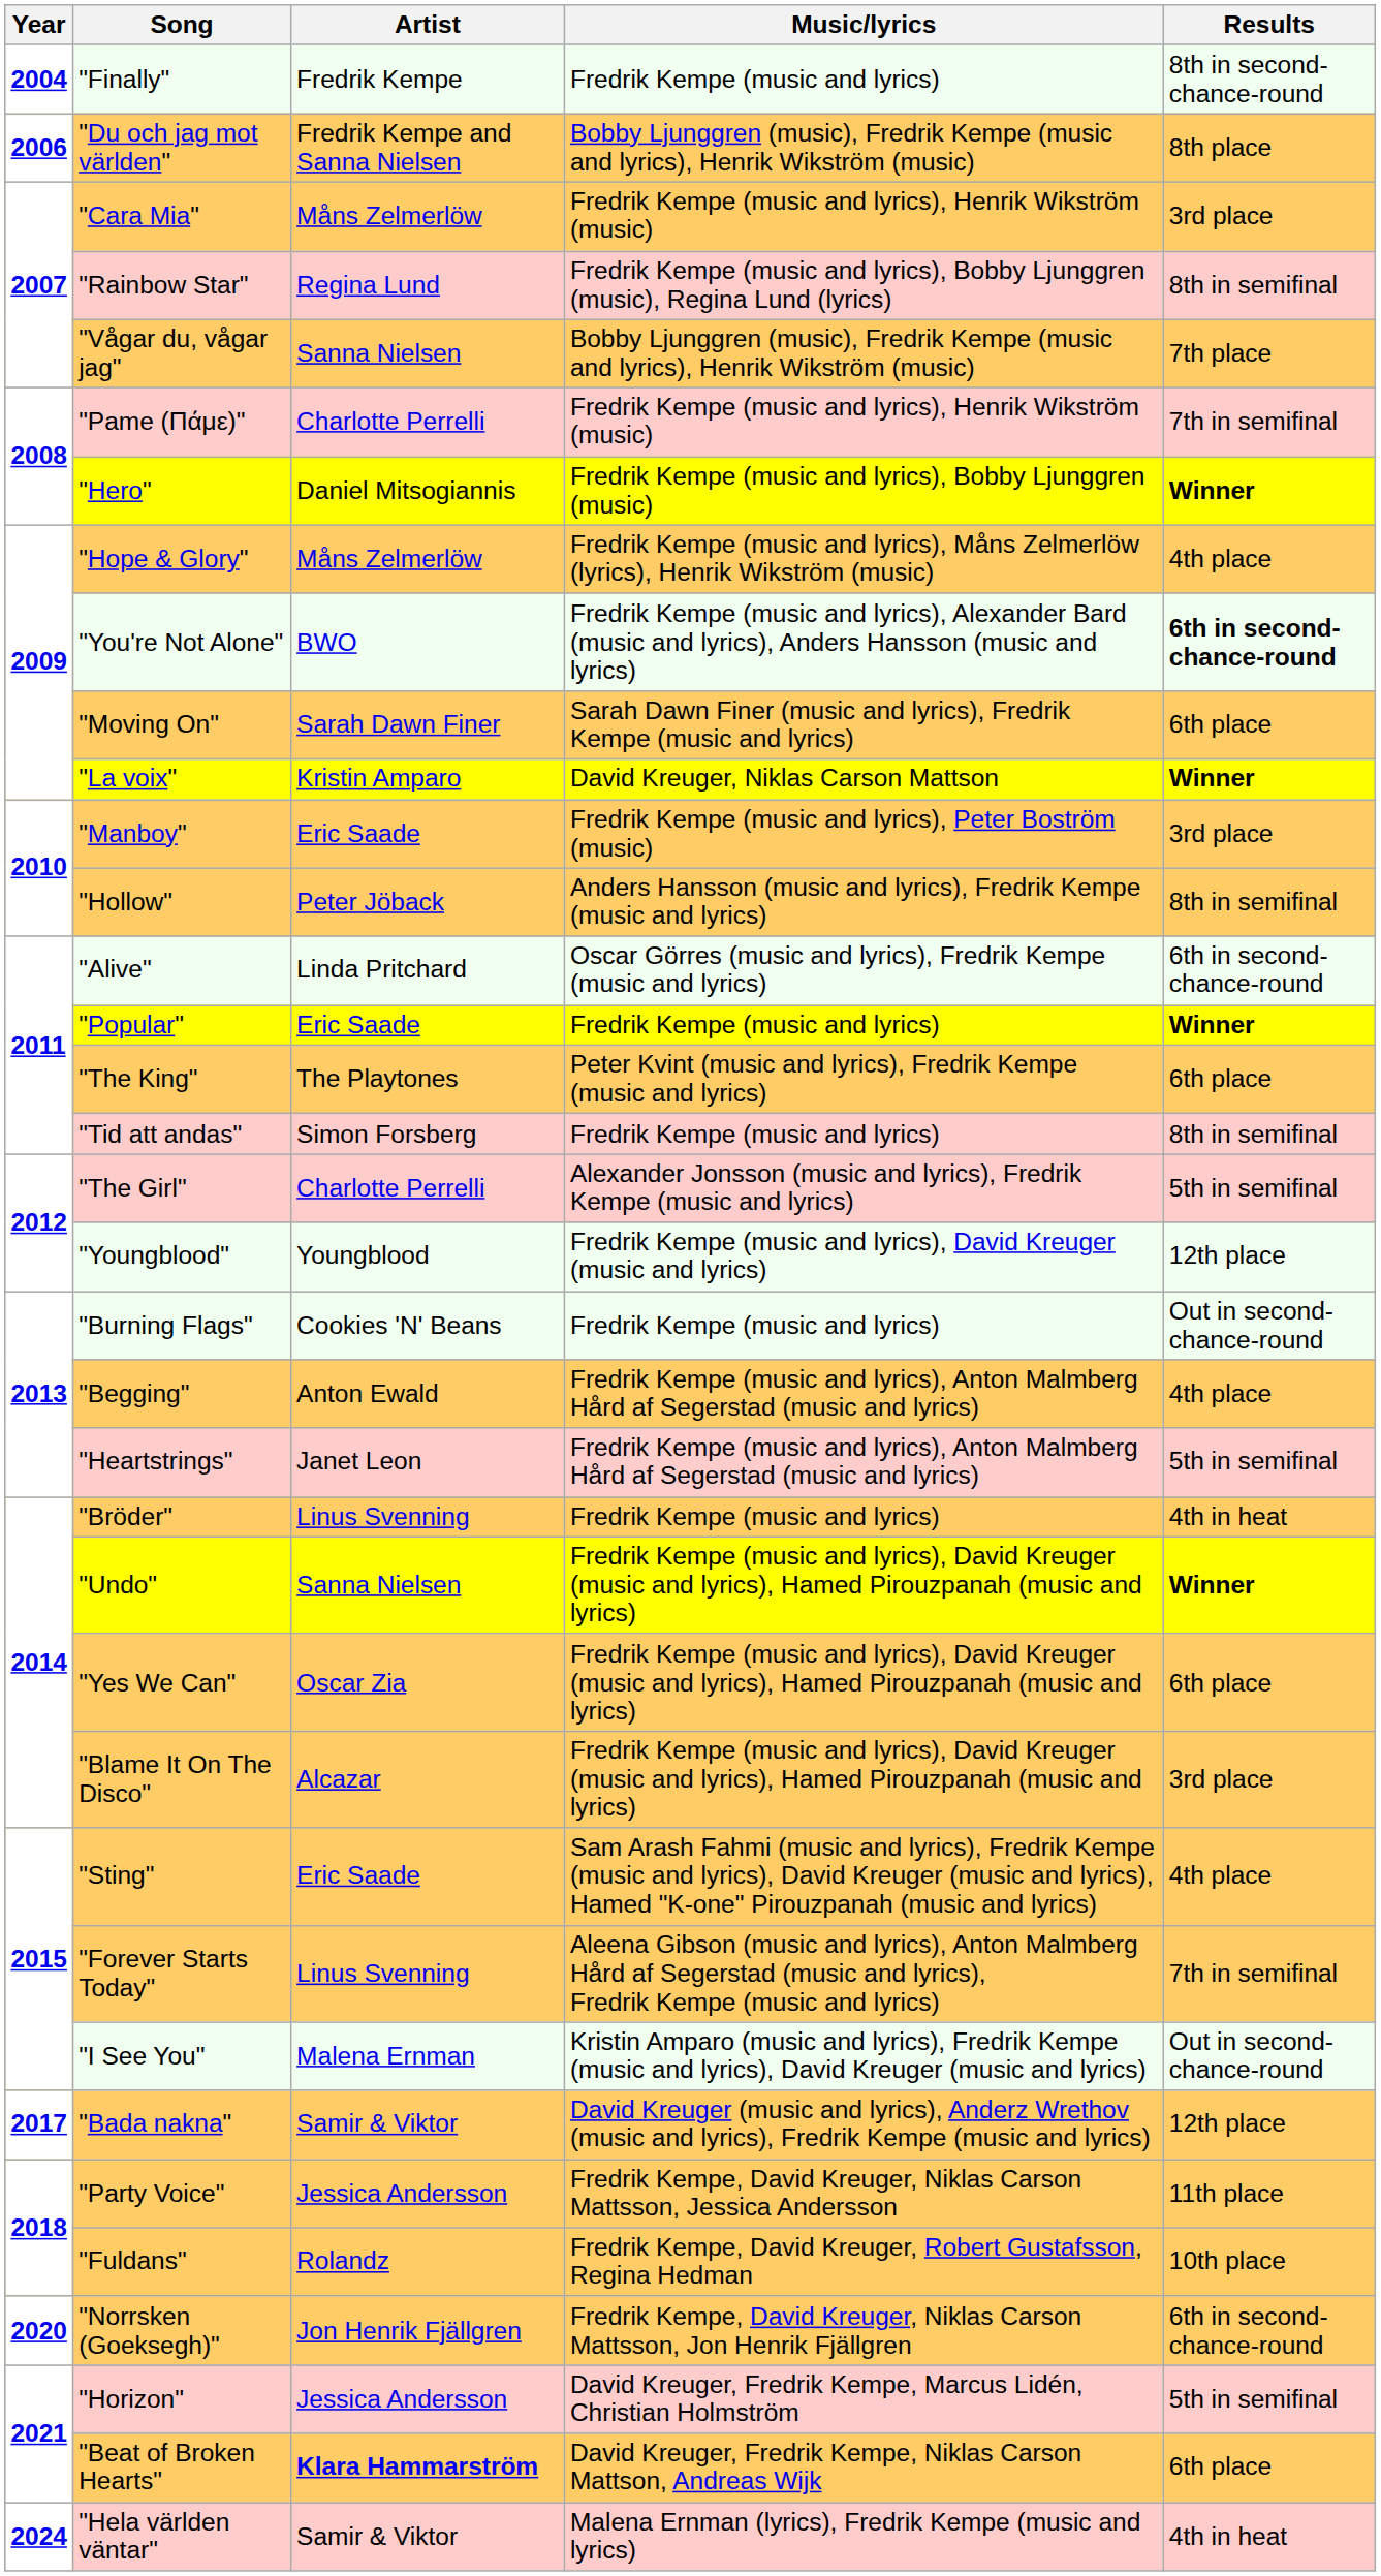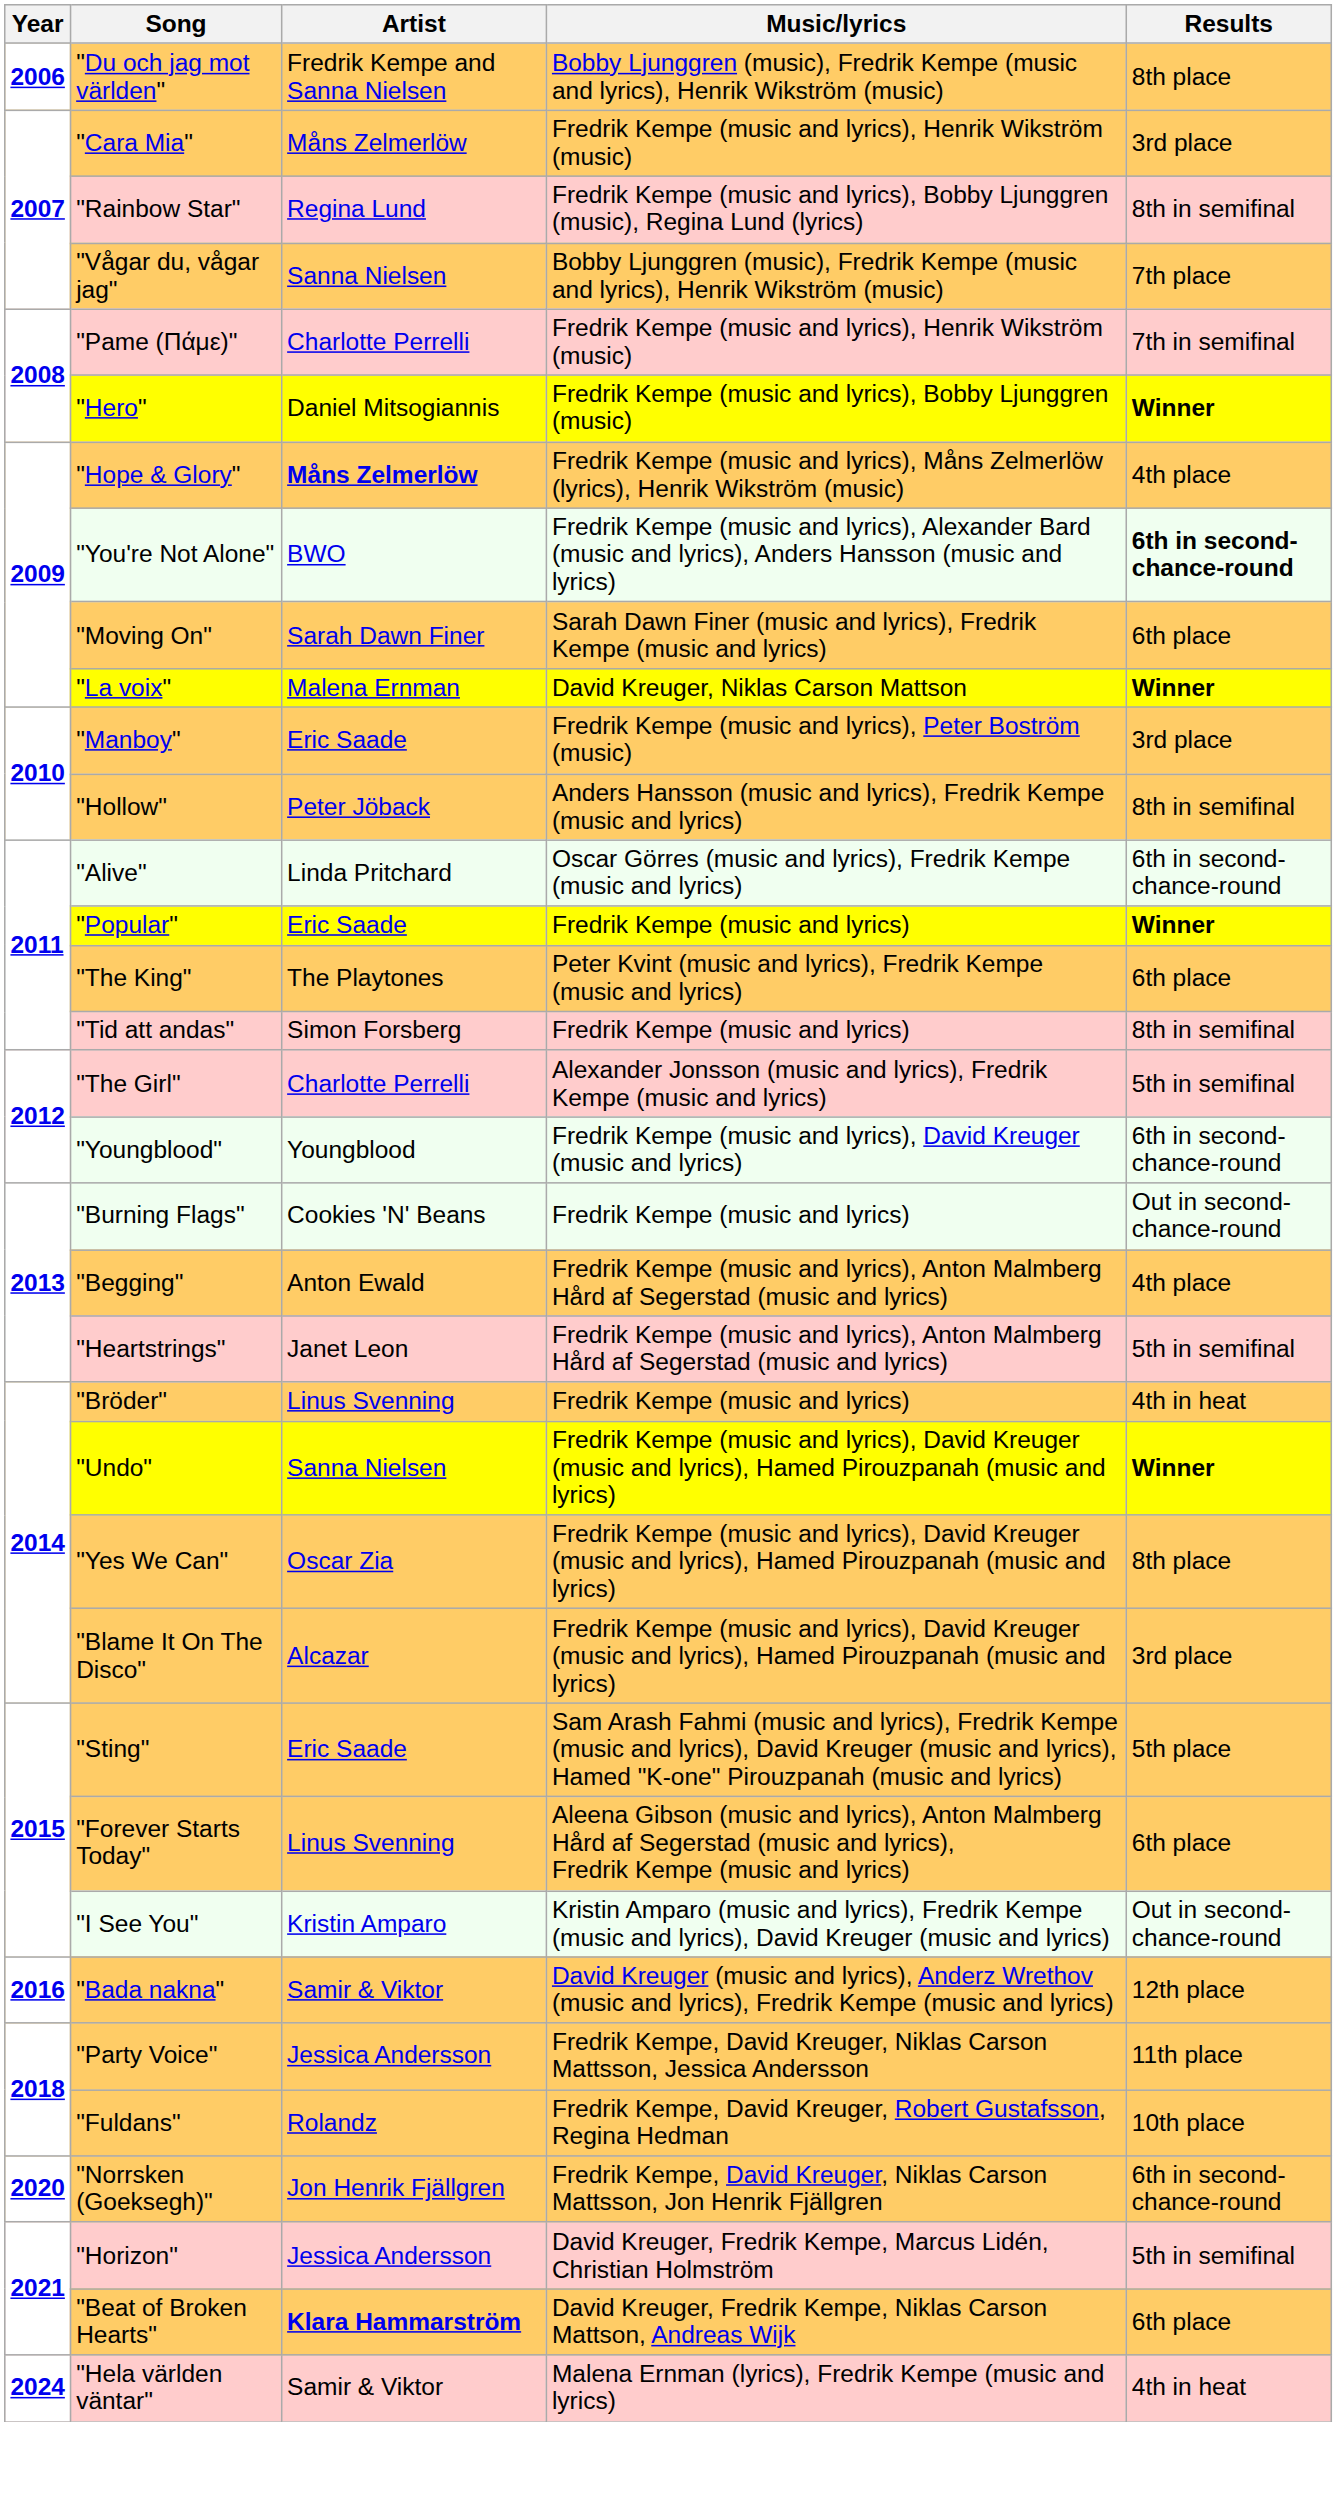 <table class="wikitable">
 <tr>
 <th>Year</th>
 <th>Song</th>
 <th>Artist</th>
 <th>Music/lyrics</th>
 <th>Results</th>
-</tr>
-<tr bgcolor="#f0fff0">
-<td style="background: white"><strong><a href='#'>2004</a></strong></td>
-<td>"Finally"</td>
-<td>Fredrik Kempe</td>
-<td>Fredrik Kempe (music and lyrics)</td>
-<td>8th in second-chance-round</td>
 </tr>
 <tr bgcolor="#ffcc66">
 <td style="background: white"><strong><a href='#'>2006</a></strong></td>
 <td>"<a href='#'>Du och jag mot världen</a>"</td>
 <td>Fredrik Kempe and <a href='#'>Sanna Nielsen</a></td>
 <td><a href='#'>Bobby Ljunggren</a> (music), Fredrik Kempe (music and lyrics), Henrik Wikström (music)</td>
 <td>8th place</td>
 </tr>
 <tr bgcolor="#ffcc66">
 <td style="background: white" align="center" rowspan="3"><strong><a href='#'>2007</a></strong></td>
 <td>"<a href='#'>Cara Mia</a>"</td>
 <td><a href='#'>Måns Zelmerlöw</a></td>
 <td>Fredrik Kempe (music and lyrics), Henrik Wikström (music)</td>
 <td>3rd place</td>
 </tr>
 <tr bgcolor="#ffcccc">
 <td>"Rainbow Star"</td>
 <td><a href='#'>Regina Lund</a></td>
 <td>Fredrik Kempe (music and lyrics), Bobby Ljunggren (music), Regina Lund (lyrics)</td>
 <td>8th in semifinal</td>
 </tr>
 <tr bgcolor="#ffcc66">
 <td>"Vågar du, vågar jag"</td>
 <td><a href='#'>Sanna Nielsen</a></td>
 <td>Bobby Ljunggren (music), Fredrik Kempe (music and lyrics), Henrik Wikström (music)</td>
 <td>7th place</td>
 </tr>
 <tr bgcolor="#ffcccc">
 <td style="background: white" align="center" rowspan="2"><strong><a href='#'>2008</a></strong></td>
 <td>"Pame (Πάμε)"</td>
 <td><a href='#'>Charlotte Perrelli</a></td>
 <td>Fredrik Kempe (music and lyrics), Henrik Wikström (music)</td>
 <td>7th in semifinal</td>
 </tr>
 <tr bgcolor="yellow">
 <td>"<a href='#'>Hero</a>"</td>
 <td>Daniel Mitsogiannis</td>
 <td>Fredrik Kempe (music and lyrics), Bobby Ljunggren (music)</td>
 <td><strong>Winner</strong></td>
 </tr>
 <tr bgcolor="#ffcc66">
 <td style="background: white" align="center" rowspan="4"><strong><a href='#'>2009</a></strong></td>
 <td>"<a href='#'>Hope & Glory</a>"</td>
-<td><a href='#'>Måns Zelmerlöw</a></td>
+<td><strong><a href='#'>Måns Zelmerlöw</a></strong></td>
 <td>Fredrik Kempe (music and lyrics), Måns Zelmerlöw (lyrics), Henrik Wikström (music)</td>
 <td>4th place</td>
 </tr>
 <tr bgcolor="#f0fff0">
 <td>"You're Not Alone"</td>
 <td><a href='#'>BWO</a></td>
 <td>Fredrik Kempe (music and lyrics), Alexander Bard (music and lyrics), Anders Hansson (music and lyrics)</td>
 <td><strong>6th in second-chance-round</strong></td>
 </tr>
 <tr bgcolor="#ffcc66">
 <td>"Moving On"</td>
 <td><a href='#'>Sarah Dawn Finer</a></td>
 <td>Sarah Dawn Finer (music and lyrics), Fredrik Kempe (music and lyrics)</td>
 <td>6th place</td>
 </tr>
 <tr bgcolor="yellow">
 <td>"<a href='#'>La voix</a>"</td>
-<td><a href='#'>Kristin Amparo</a></td>
+<td><a href='#'>Malena Ernman</a></td>
 <td>David Kreuger, Niklas Carson Mattson</td>
 <td><strong>Winner</strong></td>
 </tr>
 <tr bgcolor="#ffcc66">
 <td style="background: white" align="center" rowspan="2"><strong><a href='#'>2010</a></strong></td>
 <td>"<a href='#'>Manboy</a>"</td>
 <td><a href='#'>Eric Saade</a></td>
 <td>Fredrik Kempe (music and lyrics), <a href='#'>Peter Boström</a> (music)</td>
 <td>3rd place</td>
 </tr>
 <tr bgcolor="#ffcc66">
 <td>"Hollow"</td>
 <td><a href='#'>Peter Jöback</a></td>
 <td>Anders Hansson (music and lyrics), Fredrik Kempe (music and lyrics)</td>
 <td>8th in semifinal</td>
 </tr>
 <tr bgcolor="#f0fff0">
 <td style="background: white" rowspan="4"><strong><a href='#'>2011</a></strong></td>
 <td>"Alive"</td>
 <td>Linda Pritchard</td>
 <td>Oscar Görres (music and lyrics), Fredrik Kempe (music and lyrics)</td>
 <td>6th in second-chance-round</td>
 </tr>
 <tr bgcolor="yellow">
 <td>"<a href='#'>Popular</a>"</td>
 <td><a href='#'>Eric Saade</a></td>
 <td>Fredrik Kempe (music and lyrics)</td>
 <td><strong>Winner</strong></td>
 </tr>
 <tr bgcolor="#ffcc66">
 <td>"The King"</td>
 <td>The Playtones</td>
 <td>Peter Kvint (music and lyrics), Fredrik Kempe (music and lyrics)</td>
 <td>6th place</td>
 </tr>
 <tr bgcolor="#ffcccc">
 <td>"Tid att andas"</td>
 <td>Simon Forsberg</td>
 <td>Fredrik Kempe (music and lyrics)</td>
 <td>8th in semifinal</td>
 </tr>
 <tr bgcolor="#ffcccc">
 <td style="background: white" align="center" rowspan="2"><strong><a href='#'>2012</a></strong></td>
 <td>"The Girl"</td>
 <td><a href='#'>Charlotte Perrelli</a></td>
 <td>Alexander Jonsson (music and lyrics), Fredrik Kempe (music and lyrics)</td>
 <td>5th in semifinal</td>
 </tr>
 <tr bgcolor="#f0fff0">
 <td>"Youngblood"</td>
 <td>Youngblood</td>
 <td>Fredrik Kempe (music and lyrics), <a href='#'>David Kreuger</a> (music and lyrics)</td>
-<td>12th place</td>
+<td>6th in second-chance-round</td>
 </tr>
 <tr bgcolor="#f0fff0">
 <td style="background: white" align="center" rowspan="3"><strong><a href='#'>2013</a></strong></td>
 <td>"Burning Flags"</td>
 <td>Cookies 'N' Beans</td>
 <td>Fredrik Kempe (music and lyrics)</td>
 <td>Out in second-chance-round</td>
 </tr>
 <tr bgcolor="#ffcc66">
 <td>"Begging"</td>
 <td>Anton Ewald</td>
 <td>Fredrik Kempe (music and lyrics), Anton Malmberg Hård af Segerstad (music and lyrics)</td>
 <td>4th place</td>
 </tr>
 <tr bgcolor="#ffcccc">
 <td>"Heartstrings"</td>
 <td>Janet Leon</td>
 <td>Fredrik Kempe (music and lyrics), Anton Malmberg Hård af Segerstad (music and lyrics)</td>
 <td>5th in semifinal</td>
 </tr>
 <tr - bgcolor="#ffcc66">
 <td style="background: white" align="center" rowspan="4"><strong><a href='#'>2014</a></strong></td>
 <td>"Bröder"</td>
 <td><a href='#'>Linus Svenning</a></td>
 <td>Fredrik Kempe (music and lyrics)</td>
 <td>4th in heat</td>
 </tr>
 <tr bgcolor="yellow">
 <td>"Undo"</td>
 <td><a href='#'>Sanna Nielsen</a></td>
 <td>Fredrik Kempe (music and lyrics), David Kreuger (music and lyrics), Hamed Pirouzpanah (music and lyrics)</td>
 <td><strong>Winner</strong></td>
 </tr>
 <tr - bgcolor="#ffcc66">
 <td>"Yes We Can"</td>
 <td><a href='#'>Oscar Zia</a></td>
 <td>Fredrik Kempe (music and lyrics), David Kreuger (music and lyrics), Hamed Pirouzpanah (music and lyrics)</td>
-<td>6th place</td>
+<td>8th place</td>
 </tr>
 <tr - bgcolor="#ffcc66">
 <td>"Blame It On The Disco"</td>
 <td><a href='#'>Alcazar</a></td>
 <td>Fredrik Kempe (music and lyrics), David Kreuger (music and lyrics), Hamed Pirouzpanah (music and lyrics)</td>
 <td>3rd place</td>
 </tr>
 <tr bgcolor="#ffcc66">
 <td style="background: white" align="center" rowspan="3"><strong><a href='#'>2015</a></strong></td>
 <td>"Sting"</td>
 <td><a href='#'>Eric Saade</a></td>
 <td>Sam Arash Fahmi (music and lyrics), Fredrik Kempe (music and lyrics), David Kreuger (music and lyrics), <br>Hamed "K-one" Pirouzpanah (music and lyrics)</td>
-<td>4th place</td>
+<td>5th place</td>
 </tr>
 <tr bgcolor="#ffcc66">
 <td>"Forever Starts Today"</td>
 <td><a href='#'>Linus Svenning</a></td>
 <td>Aleena Gibson (music and lyrics), Anton Malmberg Hård af Segerstad (music and lyrics), <br>Fredrik Kempe (music and lyrics)</td>
-<td>7th in semifinal</td>
+<td>6th place</td>
 </tr>
 <tr bgcolor="#f0fff0">
 <td>"I See You"</td>
-<td><a href='#'>Malena Ernman</a></td>
+<td><a href='#'>Kristin Amparo</a></td>
 <td>Kristin Amparo (music and lyrics), Fredrik Kempe (music and lyrics), David Kreuger (music and lyrics)</td>
 <td>Out in second-chance-round</td>
 </tr>
 <tr bgcolor="#ffcc66">
-<td style="background: white" align="center"><strong><a href='#'>2017</a></strong></td>
+<td style="background: white" align="center"><strong><a href='#'>2016</a></strong></td>
 <td>"<a href='#'>Bada nakna</a>"</td>
 <td><a href='#'>Samir & Viktor</a></td>
 <td><a href='#'>David Kreuger</a> (music and lyrics), <a href='#'>Anderz Wrethov</a> (music and lyrics), Fredrik Kempe (music and lyrics)</td>
 <td>12th place</td>
 </tr>
 <tr bgcolor="#ffcc66">
 <td style="background: white" align="center" rowspan="2"><strong><a href='#'>2018</a></strong></td>
 <td>"Party Voice"</td>
 <td><a href='#'>Jessica Andersson</a></td>
 <td>Fredrik Kempe, David Kreuger, Niklas Carson Mattsson, Jessica Andersson</td>
 <td>11th place</td>
 </tr>
 <tr bgcolor="#ffcc66">
 <td>"Fuldans"</td>
 <td><a href='#'>Rolandz</a></td>
 <td>Fredrik Kempe, David Kreuger, <a href='#'>Robert Gustafsson</a>, Regina Hedman</td>
 <td>10th place</td>
 </tr>
 <tr bgcolor="#ffcc66">
 <td style="background: white" align="center"><strong><a href='#'>2020</a></strong></td>
 <td>"Norrsken (Goeksegh)"</td>
 <td><a href='#'>Jon Henrik Fjällgren</a></td>
 <td>Fredrik Kempe, <a href='#'>David Kreuger</a>, Niklas Carson Mattsson, Jon Henrik Fjällgren</td>
 <td>6th in second-chance-round</td>
 </tr>
 <tr bgcolor="#ffcccc">
 <td style="background: white" align="center" rowspan="2"><strong><a href='#'>2021</a></strong></td>
 <td>"Horizon"</td>
 <td><a href='#'>Jessica Andersson</a></td>
 <td>David Kreuger, Fredrik Kempe, Marcus Lidén, Christian Holmström</td>
 <td>5th in semifinal</td>
 </tr>
 <tr bgcolor="#ffcc66">
 <td>"Beat of Broken Hearts"</td>
 <td><strong><a href='#'>Klara Hammarström</a></strong></td>
 <td>David Kreuger, Fredrik Kempe, Niklas Carson Mattson, <a href='#'>Andreas Wijk</a></td>
 <td>6th place</td>
 </tr>
 <tr bgcolor="#ffcccc">
 <td style="background: white" align="center"><strong><a href='#'>2024</a></strong></td>
 <td>"Hela världen väntar"</td>
 <td>Samir & Viktor</td>
 <td>Malena Ernman (lyrics), Fredrik Kempe (music and lyrics)</td>
 <td>4th in heat</td>
 </tr>
 </table>
